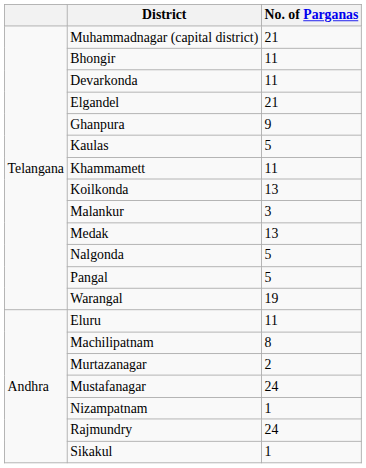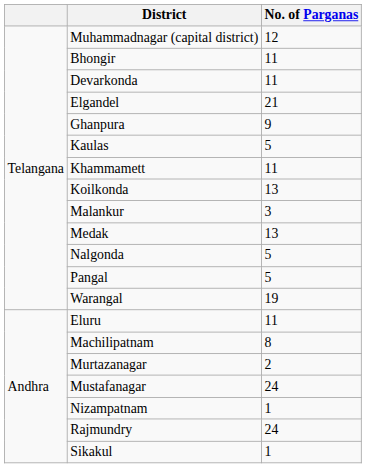 <table class="wikitable">
 <tr>
 <th></th>
 <th>District</th>
 <th>No. of <strong><a href='#'>Parganas</a></strong></th>
 </tr>
 <tr>
 <td rowspan="13">Telangana</td>
 <td>Muhammadnagar (capital district)</td>
-<td>21</td>
+<td>12</td>
 </tr>
 <tr>
 <td>Bhongir</td>
 <td>11</td>
 </tr>
 <tr>
 <td>Devarkonda</td>
 <td>11</td>
 </tr>
 <tr>
 <td>Elgandel</td>
 <td>21</td>
 </tr>
 <tr>
 <td>Ghanpura</td>
 <td>9</td>
 </tr>
 <tr>
 <td>Kaulas</td>
 <td>5</td>
 </tr>
 <tr>
 <td>Khammamett</td>
 <td>11</td>
 </tr>
 <tr>
 <td>Koilkonda</td>
 <td>13</td>
 </tr>
 <tr>
 <td>Malankur</td>
 <td>3</td>
 </tr>
 <tr>
 <td>Medak</td>
 <td>13</td>
 </tr>
 <tr>
 <td>Nalgonda</td>
 <td>5</td>
 </tr>
 <tr>
 <td>Pangal</td>
 <td>5</td>
 </tr>
 <tr>
 <td>Warangal</td>
 <td>19</td>
 </tr>
 <tr>
 <td rowspan="7">Andhra</td>
 <td>Eluru</td>
 <td>11</td>
 </tr>
 <tr>
 <td>Machilipatnam</td>
 <td>8</td>
 </tr>
 <tr>
 <td>Murtazanagar</td>
 <td>2</td>
 </tr>
 <tr>
 <td>Mustafanagar</td>
 <td>24</td>
 </tr>
 <tr>
 <td>Nizampatnam</td>
 <td>1</td>
 </tr>
 <tr>
 <td>Rajmundry</td>
 <td>24</td>
 </tr>
 <tr>
 <td>Sikakul</td>
 <td>1</td>
 </tr>
 </table>
